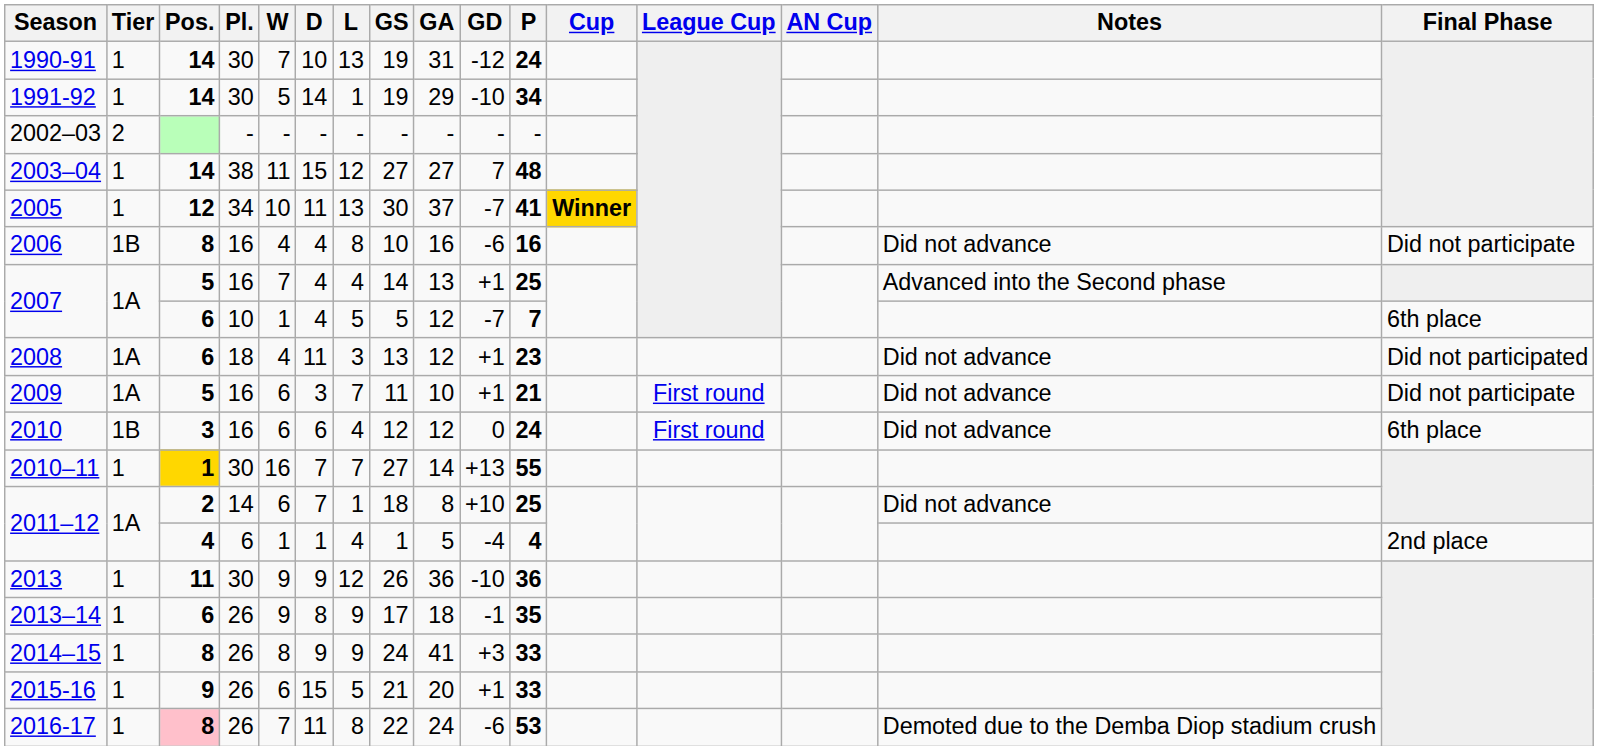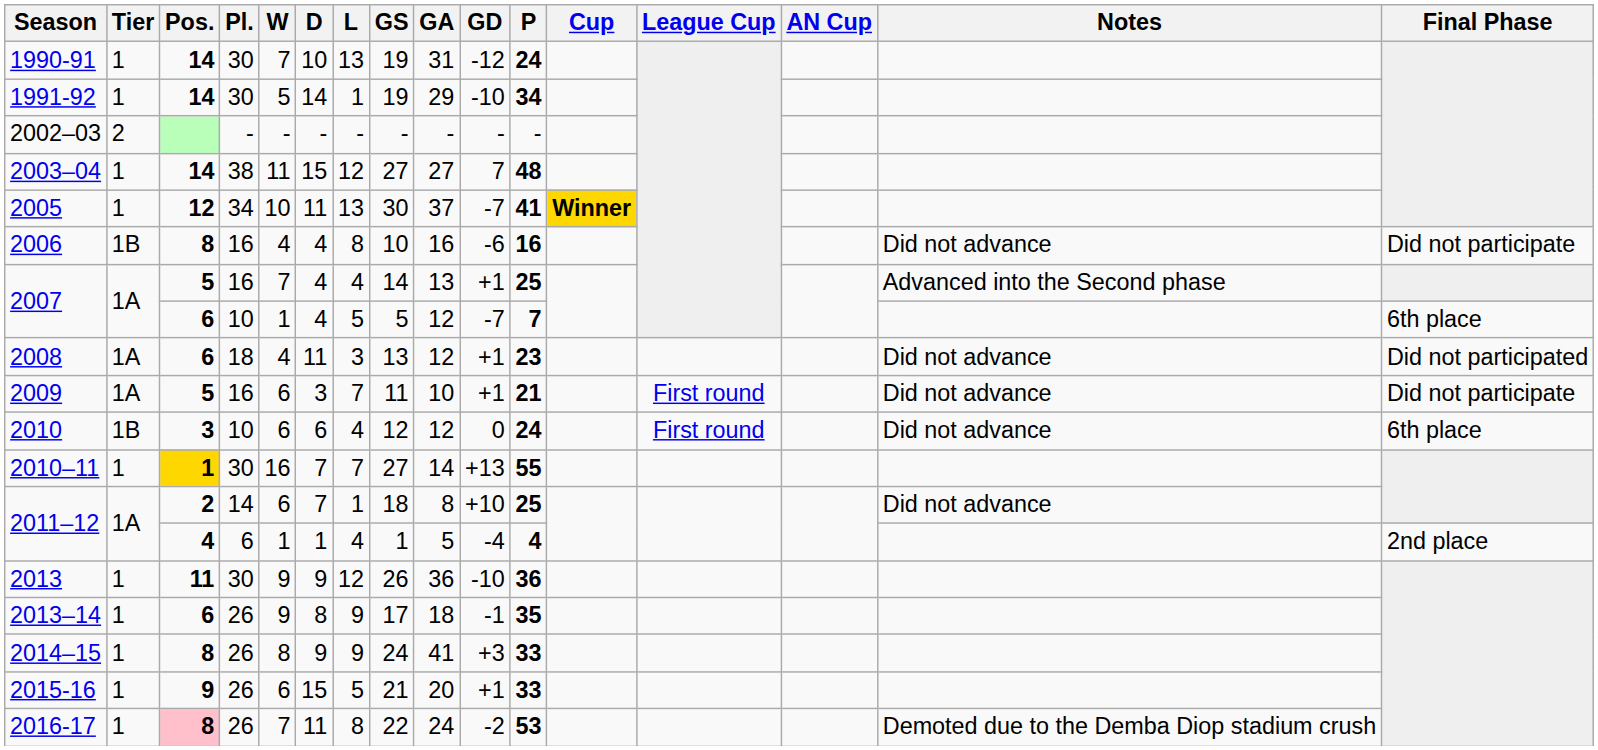 <table class="wikitable">
 <tr style="background:#efefef;">
 <th>Season</th>
 <th>Tier</th>
 <th>Pos.</th>
 <th>Pl.</th>
 <th>W</th>
 <th>D</th>
 <th>L</th>
 <th>GS</th>
 <th>GA</th>
 <th>GD</th>
 <th>P</th>
 <th><a href='#'>Cup</a></th>
 <th><a href='#'>League Cup</a></th>
 <th><a href='#'>AN Cup</a></th>
 <th>Notes</th>
 <th>Final Phase</th>
 </tr>
 <tr>
 <td><a href='#'>1990-91</a></td>
 <td>1</td>
 <td align=right><strong>14</strong></td>
 <td align=right>30</td>
 <td align=right>7</td>
 <td align=right>10</td>
 <td align=right>13</td>
 <td align=right>19</td>
 <td align=right>31</td>
 <td align=right>-12</td>
 <td align=right><strong>24</strong></td>
 <td></td>
 <td rowspan="8" bgcolor=#EFEFEF></td>
 <td></td>
 <td></td>
 <td rowspan="5" bgcolor=#EFEFEF></td>
 </tr>
 <tr>
 <td><a href='#'>1991-92</a></td>
 <td>1</td>
 <td align=right><strong>14</strong></td>
 <td align=right>30</td>
 <td align=right>5</td>
 <td align=right>14</td>
 <td align=right>1</td>
 <td align=right>19</td>
 <td align=right>29</td>
 <td align=right>-10</td>
 <td align=right><strong>34</strong></td>
 <td></td>
 <td></td>
 <td></td>
 </tr>
 <tr>
 <td>2002–03</td>
 <td>2</td>
 <td align=right bgcolor=B9FFB9></td>
 <td align=right>-</td>
 <td align=right>-</td>
 <td align=right>-</td>
 <td align=right>-</td>
 <td align=right>-</td>
 <td align=right>-</td>
 <td align=right>-</td>
 <td align=right>-</td>
 <td></td>
 <td></td>
 <td></td>
 </tr>
 <tr>
 <td><a href='#'>2003–04</a></td>
 <td>1</td>
 <td align=right><strong>14</strong></td>
 <td align=right>38</td>
 <td align=right>11</td>
 <td align=right>15</td>
 <td align=right>12</td>
 <td align=right>27</td>
 <td align=right>27</td>
 <td align=right>7</td>
 <td align=right><strong>48</strong></td>
 <td></td>
 <td></td>
 <td></td>
 </tr>
 <tr>
 <td><a href='#'>2005</a></td>
 <td>1</td>
 <td align=right><strong>12</strong></td>
 <td align=right>34</td>
 <td align=right>10</td>
 <td align=right>11</td>
 <td align=right>13</td>
 <td align=right>30</td>
 <td align=right>37</td>
 <td align=right>-7</td>
 <td align=right><strong>41</strong></td>
 <td bgcolor=gold><strong>Winner</strong></td>
 <td></td>
 <td></td>
 </tr>
 <tr>
 <td><a href='#'>2006</a></td>
 <td>1B</td>
 <td align=right><strong>8</strong></td>
 <td align=right>16</td>
 <td align=right>4</td>
 <td align=right>4</td>
 <td align=right>8</td>
 <td align=right>10</td>
 <td align=right>16</td>
 <td align=right>-6</td>
 <td align=right><strong>16</strong></td>
 <td></td>
 <td></td>
 <td>Did not advance</td>
 <td>Did not participate</td>
 </tr>
 <tr>
 <td rowspan="2"><a href='#'>2007</a></td>
 <td rowspan="2">1A</td>
 <td align=right><strong>5</strong></td>
 <td align=right>16</td>
 <td align=right>7</td>
 <td align=right>4</td>
 <td align=right>4</td>
 <td align=right>14</td>
 <td align=right>13</td>
 <td align=right>+1</td>
 <td align=right><strong>25</strong></td>
 <td rowspan="2"></td>
 <td rowspan="2"></td>
 <td>Advanced into the Second phase</td>
 <td bgcolor=EFEFEF></td>
 </tr>
 <tr>
 <td align=right><strong>6</strong></td>
 <td align=right>10</td>
 <td align=right>1</td>
 <td align=right>4</td>
 <td align=right>5</td>
 <td align=right>5</td>
 <td align=right>12</td>
 <td align=right>-7</td>
 <td align=right><strong>7</strong></td>
 <td></td>
 <td>6th place</td>
 </tr>
 <tr>
 <td><a href='#'>2008</a></td>
 <td>1A</td>
 <td align=right><strong>6</strong></td>
 <td align=right>18</td>
 <td align=right>4</td>
 <td align=right>11</td>
 <td align=right>3</td>
 <td align=right>13</td>
 <td align=right>12</td>
 <td align=right>+1</td>
 <td align=right><strong>23</strong></td>
 <td></td>
 <td></td>
 <td></td>
 <td>Did not advance</td>
 <td>Did not participated</td>
 </tr>
 <tr>
 <td><a href='#'>2009</a></td>
 <td>1A</td>
 <td align=right><strong>5</strong></td>
 <td align=right>16</td>
 <td align=right>6</td>
 <td align=right>3</td>
 <td align=right>7</td>
 <td align=right>11</td>
 <td align=right>10</td>
 <td align=right>+1</td>
 <td align=right><strong>21</strong></td>
 <td></td>
 <td align=center><a href='#'>First round</a></td>
 <td></td>
 <td>Did not advance</td>
 <td>Did not participate</td>
 </tr>
 <tr>
 <td><a href='#'>2010</a></td>
 <td>1B</td>
 <td align=right><strong>3</strong></td>
-<td align=right>16</td>
+<td align=right>10</td>
 <td align=right>6</td>
 <td align=right>6</td>
 <td align=right>4</td>
 <td align=right>12</td>
 <td align=right>12</td>
 <td align=right>0</td>
 <td align=right><strong>24</strong></td>
 <td></td>
 <td align=center><a href='#'>First round</a></td>
 <td></td>
 <td>Did not advance</td>
 <td>6th place</td>
 </tr>
 <tr>
 <td><a href='#'>2010–11</a></td>
 <td>1</td>
 <td align=right bgcolor=gold><strong>1</strong></td>
 <td align=right>30</td>
 <td align=right>16</td>
 <td align=right>7</td>
 <td align=right>7</td>
 <td align=right>27</td>
 <td align=right>14</td>
 <td align=right>+13</td>
 <td align=right><strong>55</strong></td>
 <td></td>
 <td></td>
 <td></td>
 <td></td>
 <td rowspan=2 bgcolor=#EFEFEF></td>
 </tr>
 <tr>
 <td rowspan=2><a href='#'>2011–12</a></td>
 <td rowspan=2>1A</td>
 <td align=right><strong>2</strong></td>
 <td align=right>14</td>
 <td align=right>6</td>
 <td align=right>7</td>
 <td align=right>1</td>
 <td align=right>18</td>
 <td align=right>8</td>
 <td align=right>+10</td>
 <td align=right><strong>25</strong></td>
 <td rowspan=2></td>
 <td rowspan=2></td>
 <td rowspan=2></td>
 <td>Did not advance</td>
 </tr>
 <tr>
 <td align=right><strong>4</strong></td>
 <td align=right>6</td>
 <td align=right>1</td>
 <td align=right>1</td>
 <td align=right>4</td>
 <td align=right>1</td>
 <td align=right>5</td>
 <td align=right>-4</td>
 <td align=right><strong>4</strong></td>
 <td></td>
 <td>2nd place</td>
 </tr>
 <tr>
 <td><a href='#'>2013</a></td>
 <td>1</td>
 <td align=right><strong>11</strong></td>
 <td align=right>30</td>
 <td align=right>9</td>
 <td align=right>9</td>
 <td align=right>12</td>
 <td align=right>26</td>
 <td align=right>36</td>
 <td align=right>-10</td>
 <td align=right><strong>36</strong></td>
 <td></td>
 <td></td>
 <td></td>
 <td></td>
 <td rowspan=5 bgcolor=#EFEFEF></td>
 </tr>
 <tr>
 <td><a href='#'>2013–14</a></td>
 <td>1</td>
 <td align=right><strong>6</strong></td>
 <td align=right>26</td>
 <td align=right>9</td>
 <td align=right>8</td>
 <td align=right>9</td>
 <td align=right>17</td>
 <td align=right>18</td>
 <td align=right>-1</td>
 <td align=right><strong>35</strong></td>
 <td></td>
 <td></td>
 <td></td>
 <td></td>
 </tr>
 <tr>
 <td><a href='#'>2014–15</a></td>
 <td>1</td>
 <td align=right><strong>8</strong></td>
 <td align=right>26</td>
 <td align=right>8</td>
 <td align=right>9</td>
 <td align=right>9</td>
 <td align=right>24</td>
 <td align=right>41</td>
 <td align=right>+3</td>
 <td align=right><strong>33</strong></td>
 <td></td>
 <td></td>
 <td></td>
 <td></td>
 </tr>
 <tr>
 <td><a href='#'>2015-16</a></td>
 <td>1</td>
 <td align=right><strong>9</strong></td>
 <td align=right>26</td>
 <td align=right>6</td>
 <td align=right>15</td>
 <td align=right>5</td>
 <td align=right>21</td>
 <td align=right>20</td>
 <td align=right>+1</td>
 <td align=right><strong>33</strong></td>
 <td></td>
 <td></td>
 <td></td>
 <td></td>
 </tr>
 <tr>
 <td><a href='#'>2016-17</a></td>
 <td>1</td>
 <td align=right bgcolor=FFC0CB><strong>8</strong></td>
 <td align=right>26</td>
 <td align=right>7</td>
 <td align=right>11</td>
 <td align=right>8</td>
 <td align=right>22</td>
 <td align=right>24</td>
-<td align=right>-6</td>
+<td align=right>-2</td>
 <td align=right><strong>53</strong></td>
 <td></td>
 <td></td>
 <td></td>
 <td>Demoted due to the Demba Diop stadium crush</td>
 </tr>
 </table>
